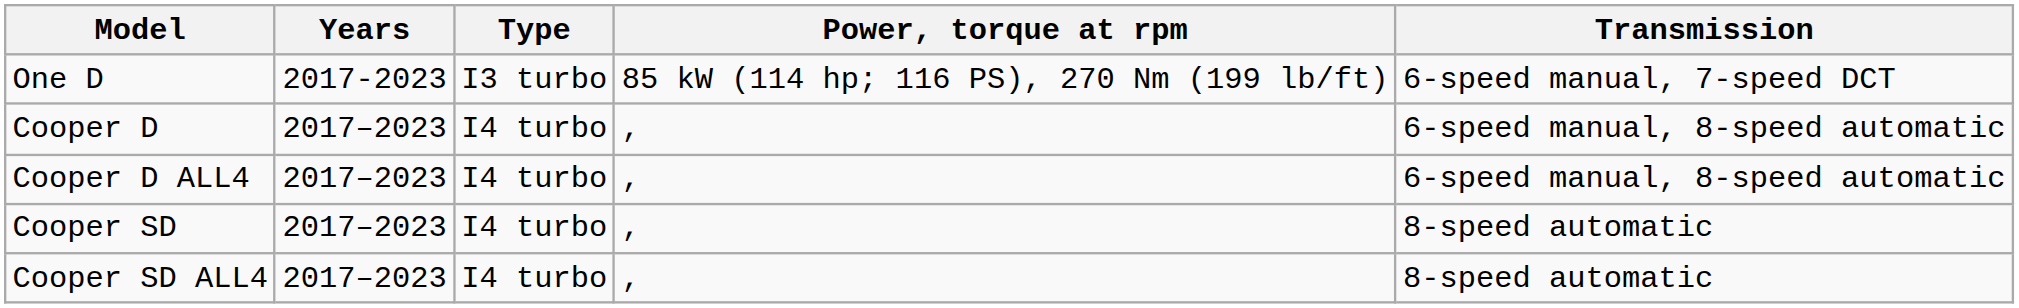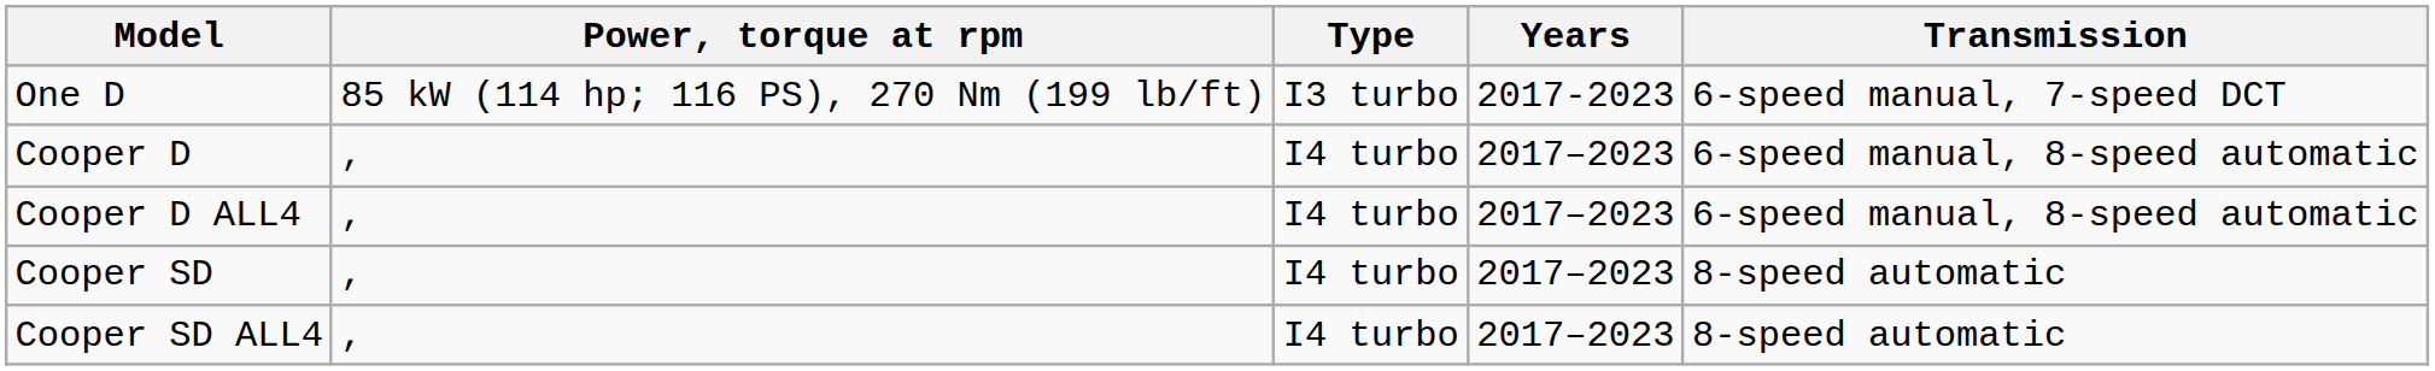 <table class="wikitable sortable collapsible">
 <tr>
 <th>Model</th>
+<th>Power, torque at rpm</th>
+<th>Type</th>
 <th>Years</th>
-<th>Type</th>
-<th>Power, torque at rpm</th>
 <th>Transmission</th>
 </tr>
 <tr>
 <td>One D</td>
+<td>85 kW (114 hp; 116 PS), 270 Nm (199 lb/ft)</td>
+<td> I3 turbo</td>
 <td>2017-2023</td>
-<td> I3 turbo</td>
-<td>85 kW (114 hp; 116 PS), 270 Nm (199 lb/ft)</td>
 <td>6-speed manual, 7-speed DCT</td>
 </tr>
 <tr>
 <td>Cooper D</td>
+<td>, </td>
+<td> I4 turbo</td>
 <td>2017–2023</td>
-<td> I4 turbo</td>
-<td>, </td>
 <td>6-speed manual, 8-speed automatic</td>
 </tr>
 <tr>
 <td>Cooper D ALL4</td>
+<td>, </td>
+<td> I4 turbo</td>
 <td>2017–2023</td>
-<td> I4 turbo</td>
-<td>, </td>
 <td>6-speed manual, 8-speed automatic</td>
 </tr>
 <tr>
 <td>Cooper SD</td>
+<td>, </td>
+<td> I4 turbo</td>
 <td>2017–2023</td>
-<td> I4 turbo</td>
-<td>, </td>
 <td>8-speed automatic</td>
 </tr>
 <tr>
 <td>Cooper SD ALL4</td>
+<td>, </td>
+<td> I4 turbo</td>
 <td>2017–2023</td>
-<td> I4 turbo</td>
-<td>, </td>
 <td>8-speed automatic</td>
 </tr>
 </table>
